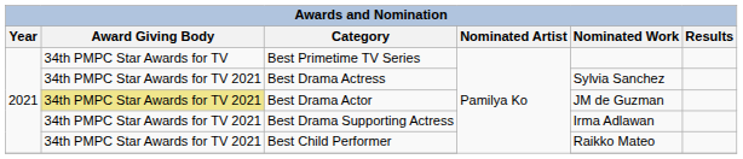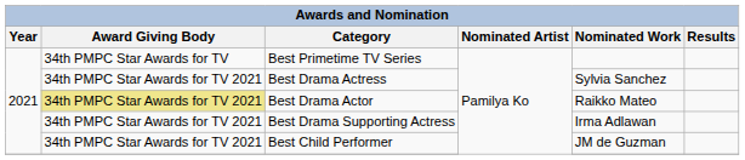 <table class="wikitable">
 <tr>
 <th colspan="7" style="background:LightSteelBlue;">Awards and Nomination</th>
 </tr>
 <tr>
 <th>Year</th>
 <th>Award Giving Body</th>
 <th>Category</th>
 <th>Nominated Artist</th>
 <th>Nominated Work</th>
 <th>Results</th>
 </tr>
 <tr>
 <td rowspan=5>2021</td>
 <td>34th PMPC Star Awards for TV</td>
 <td>Best Primetime TV Series</td>
 <td rowspan=10>Pamilya Ko</td>
 <td></td>
 <td></td>
 </tr>
 <tr>
 <td>34th PMPC Star Awards for TV 2021</td>
 <td>Best Drama Actress</td>
 <td>Sylvia Sanchez</td>
 <td></td>
 </tr>
 <tr>
 <td style="background: khaki;">34th PMPC Star Awards for TV 2021</td>
 <td>Best Drama Actor</td>
-<td>JM de Guzman</td>
+<td>Raikko Mateo</td>
 <td></td>
 </tr>
 <tr>
 <td>34th PMPC Star Awards for TV 2021</td>
 <td>Best Drama Supporting Actress</td>
 <td>Irma Adlawan</td>
 <td></td>
 </tr>
 <tr>
 <td>34th PMPC Star Awards for TV 2021</td>
 <td>Best Child Performer</td>
-<td>Raikko Mateo</td>
+<td>JM de Guzman</td>
 <td></td>
 </tr>
 <tr>
 </tr>
 </table>
